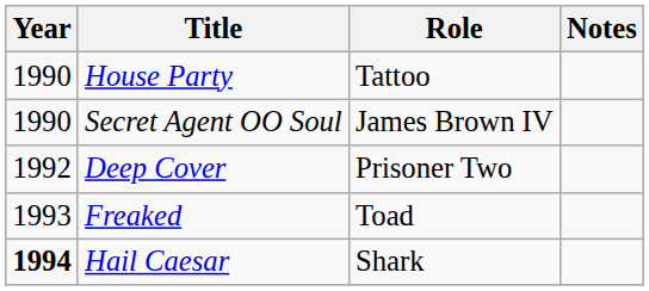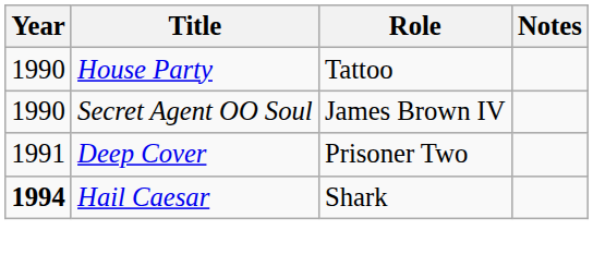 <table class="wikitable">
 <tr>
 <th>Year</th>
 <th>Title</th>
 <th>Role</th>
 <th>Notes</th>
 </tr>
 <tr>
 <td>1990</td>
 <td><em><a href='#'>House Party</a></em></td>
 <td>Tattoo</td>
 <td></td>
 </tr>
 <tr>
 <td>1990</td>
 <td><em>Secret Agent OO Soul</em></td>
 <td>James Brown IV</td>
 <td></td>
 </tr>
 <tr>
-<td>1992</td>
+<td>1991</td>
 <td><em><a href='#'>Deep Cover</a></em></td>
 <td>Prisoner Two</td>
-<td></td>
-</tr>
-<tr>
-<td>1993</td>
-<td><em><a href='#'>Freaked</a></em></td>
-<td>Toad</td>
 <td></td>
 </tr>
 <tr>
 <td><strong>1994</strong></td>
 <td><em><a href='#'>Hail Caesar</a></em></td>
 <td>Shark</td>
 <td></td>
 </tr>
 </table>
